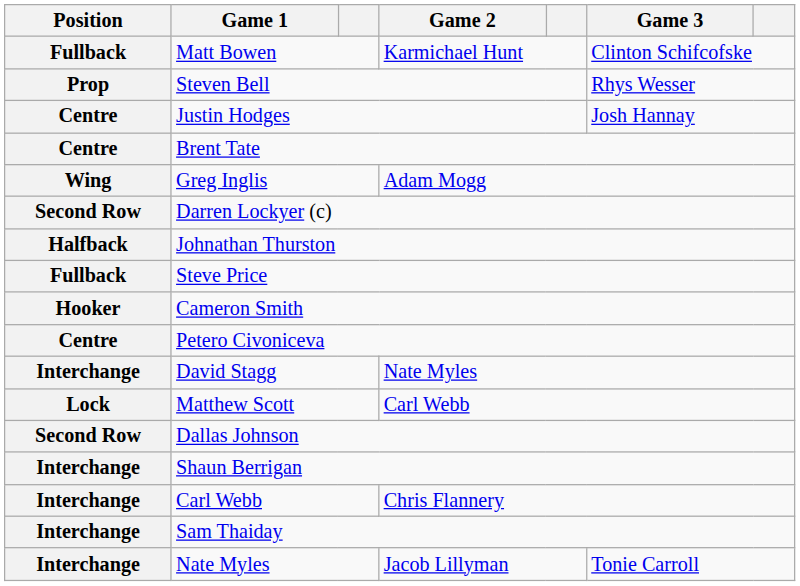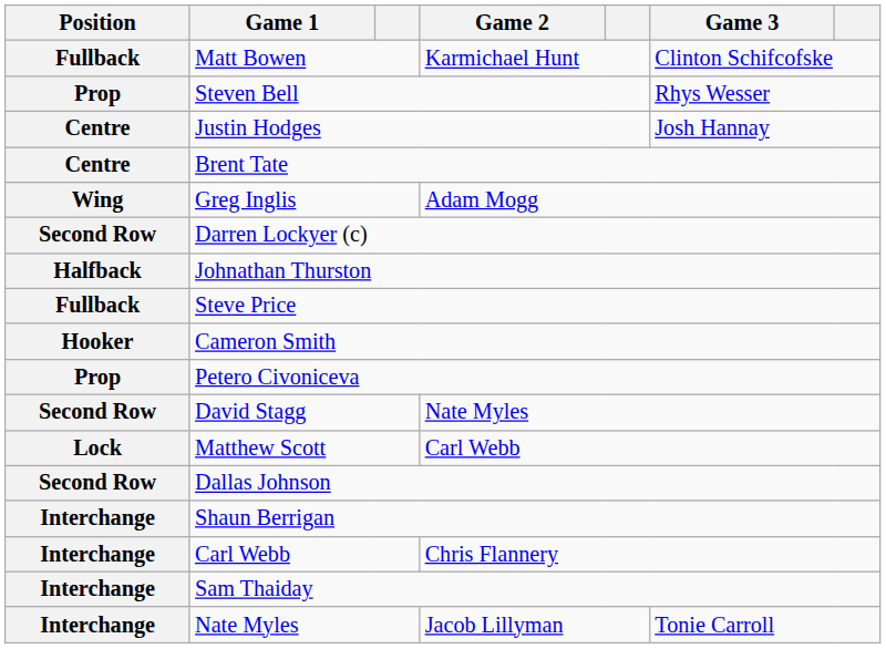 <table class="wikitable">
 <tr>
 <th style="width:125px;">Position</th>
 <th style="width:125px;">Game 1</th>
 <th style="width:25px;"></th>
 <th style="width:125px;">Game 2</th>
 <th style="width:25px;"></th>
 <th style="width:125px;">Game 3</th>
 <th style="width:25px;"></th>
 </tr>
 <tr>
 <th>Fullback</th>
 <td colspan="2"> <a href='#'>Matt Bowen</a></td>
 <td colspan="2"> <a href='#'>Karmichael Hunt</a></td>
 <td colspan="2"> <a href='#'>Clinton Schifcofske</a></td>
 </tr>
 <tr>
 <th>Prop</th>
 <td colspan="4"> <a href='#'>Steven Bell</a></td>
 <td colspan="2"> <a href='#'>Rhys Wesser</a></td>
 </tr>
 <tr>
 <th>Centre</th>
 <td colspan="4"> <a href='#'>Justin Hodges</a></td>
 <td colspan="2"> <a href='#'>Josh Hannay</a></td>
 </tr>
 <tr>
 <th>Centre</th>
 <td colspan="6"> <a href='#'>Brent Tate</a></td>
 </tr>
 <tr>
 <th>Wing</th>
 <td colspan="2"> <a href='#'>Greg Inglis</a></td>
 <td colspan="4"> <a href='#'>Adam Mogg</a></td>
 </tr>
 <tr>
 <th>Second Row</th>
 <td colspan="6"> <a href='#'>Darren Lockyer</a> (c)</td>
 </tr>
 <tr>
 <th>Halfback</th>
 <td colspan="6"> <a href='#'>Johnathan Thurston</a></td>
 </tr>
 <tr>
 <th>Fullback</th>
 <td colspan="6"> <a href='#'>Steve Price</a></td>
 </tr>
 <tr>
 <th>Hooker</th>
 <td colspan="6"> <a href='#'>Cameron Smith</a></td>
 </tr>
 <tr>
-<th>Centre</th>
+<th>Prop</th>
 <td colspan="6"> <a href='#'>Petero Civoniceva</a></td>
 </tr>
 <tr>
-<th>Interchange</th>
+<th>Second Row</th>
 <td colspan="2"> <a href='#'>David Stagg</a></td>
 <td colspan="4"> <a href='#'>Nate Myles</a></td>
 </tr>
 <tr>
 <th>Lock</th>
 <td colspan="2"> <a href='#'>Matthew Scott</a></td>
 <td colspan="4"> <a href='#'>Carl Webb</a></td>
 </tr>
 <tr>
 <th>Second Row</th>
 <td colspan="6"> <a href='#'>Dallas Johnson</a></td>
 </tr>
 <tr>
 <th>Interchange</th>
 <td colspan="6"> <a href='#'>Shaun Berrigan</a></td>
 </tr>
 <tr>
 <th>Interchange</th>
 <td colspan="2"> <a href='#'>Carl Webb</a></td>
 <td colspan="4"> <a href='#'>Chris Flannery</a></td>
 </tr>
 <tr>
 <th>Interchange</th>
 <td colspan="6"> <a href='#'>Sam Thaiday</a></td>
 </tr>
 <tr>
 <th>Interchange</th>
 <td colspan="2"> <a href='#'>Nate Myles</a></td>
 <td colspan="2"> <a href='#'>Jacob Lillyman</a></td>
 <td colspan="2"> <a href='#'>Tonie Carroll</a></td>
 </tr>
 </table>
